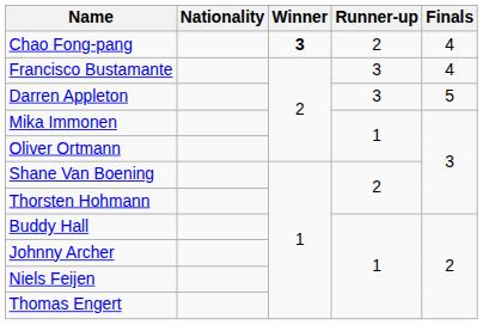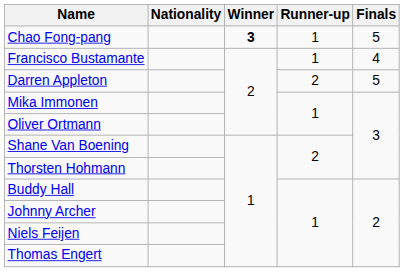 <table class="wikitable sortable" style="font-size:100%; text-align: center;">
 <tr>
 <th>Name</th>
 <th>Nationality</th>
 <th>Winner</th>
 <th>Runner-up</th>
 <th>Finals</th>
 </tr>
 <tr>
 <td align="left"><a href='#'>Chao Fong-pang</a></td>
 <td align="left"></td>
 <td><strong>3</strong></td>
-<td>2</td>
-<td>4</td>
+<td>1</td>
+<td>5</td>
 </tr>
 <tr>
 <td align="left"><a href='#'>Francisco Bustamante</a></td>
 <td align="left"></td>
 <td rowspan="4">2</td>
-<td>3</td>
+<td>1</td>
 <td>4</td>
 </tr>
 <tr>
 <td align="left"><a href='#'>Darren Appleton</a></td>
 <td align="left"></td>
-<td>3</td>
+<td>2</td>
 <td>5</td>
 </tr>
 <tr>
 <td align="left"><a href='#'>Mika Immonen</a></td>
 <td align="left"></td>
 <td rowspan="2">1</td>
 <td rowspan="4">3</td>
 </tr>
 <tr>
 <td align="left"><a href='#'>Oliver Ortmann</a></td>
 <td align="left"></td>
 </tr>
 <tr>
 <td align="left"><a href='#'>Shane Van Boening</a></td>
 <td align="left"></td>
 <td rowspan="6">1</td>
 <td rowspan="2">2</td>
 </tr>
 <tr>
 <td align="left"><a href='#'>Thorsten Hohmann</a></td>
 <td align="left"></td>
 </tr>
 <tr>
 <td align="left"><a href='#'>Buddy Hall</a></td>
 <td align="left"></td>
 <td rowspan="4">1</td>
 <td rowspan="4">2</td>
 </tr>
 <tr>
 <td align="left"><a href='#'>Johnny Archer</a></td>
 <td align="left"></td>
 </tr>
 <tr>
 <td align="left"><a href='#'>Niels Feijen</a></td>
 <td align="left"></td>
 </tr>
 <tr>
 <td align="left"><a href='#'>Thomas Engert</a></td>
 <td align="left"></td>
 </tr>
 </table>
